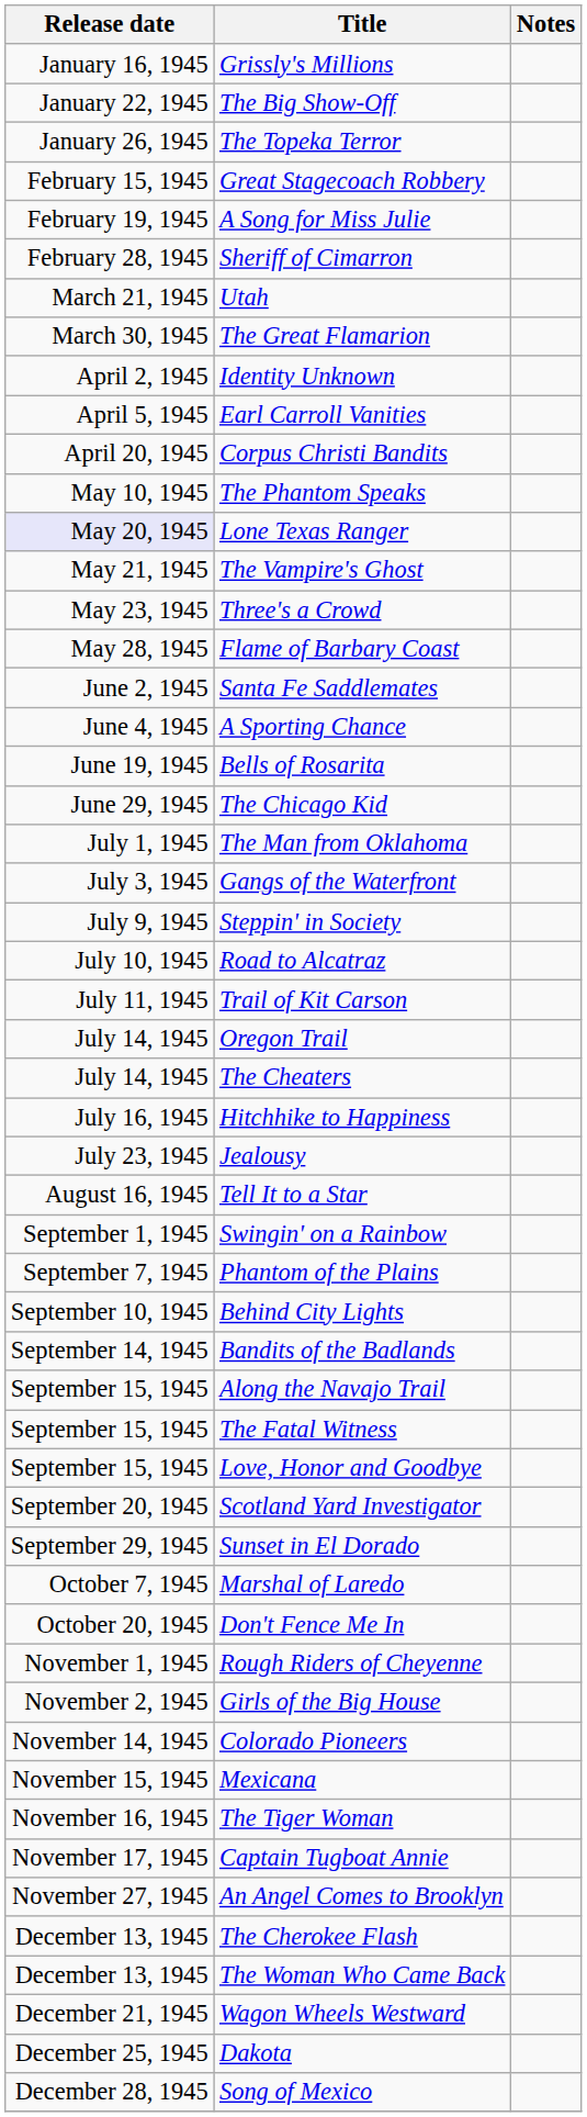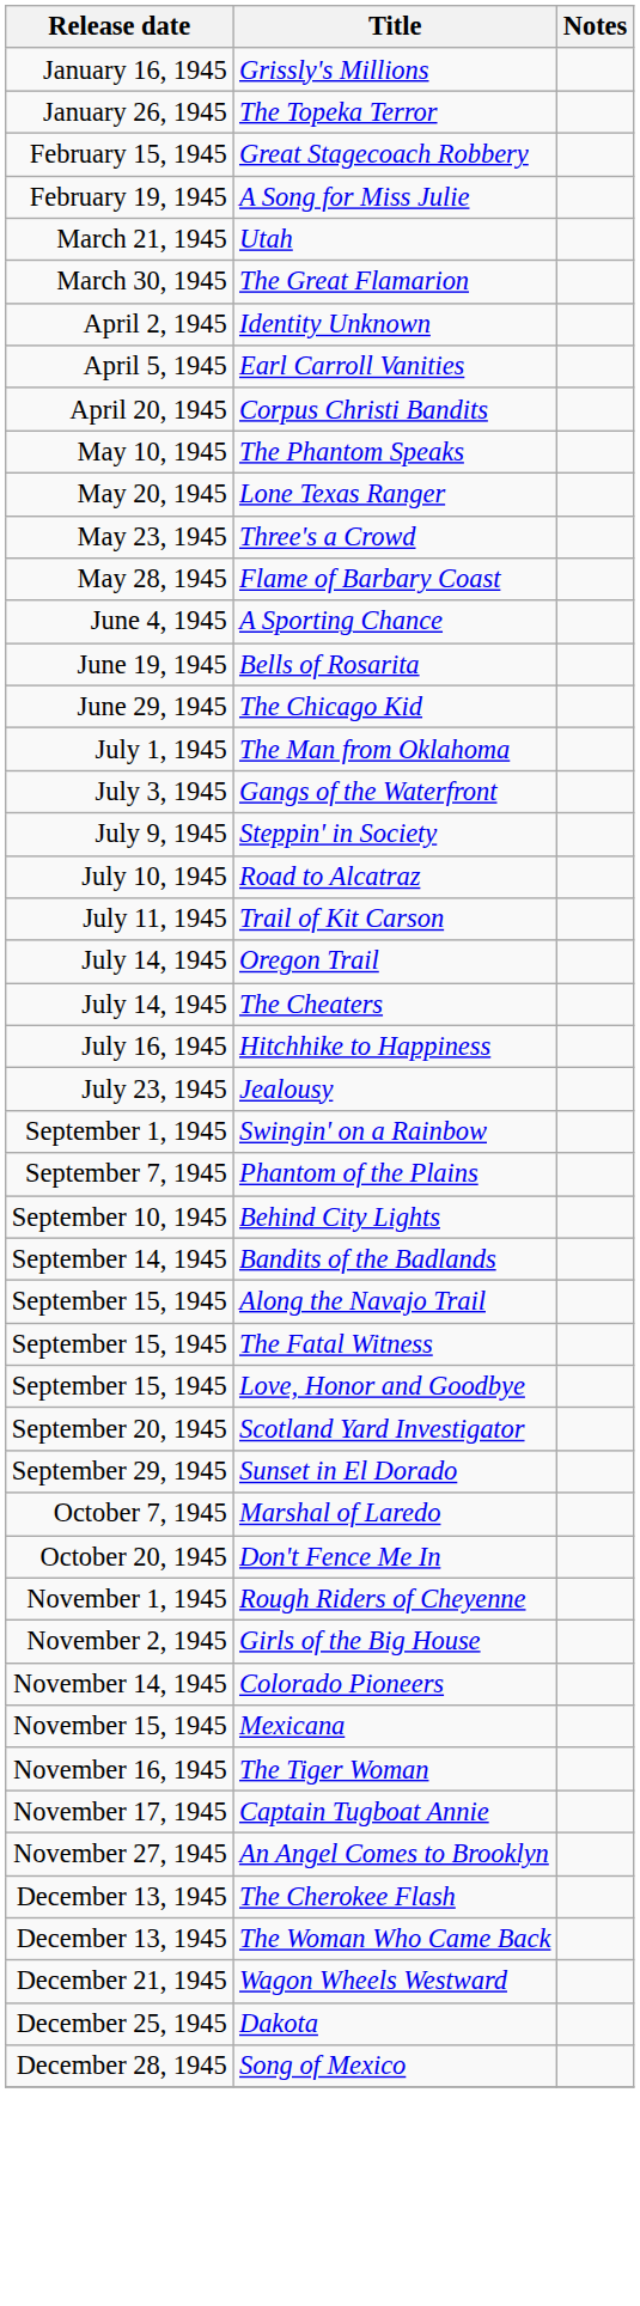 <table class="wikitable sortable">
 <tr>
 <th>Release date</th>
 <th>Title</th>
 <th>Notes</th>
 </tr>
 <tr>
 <td align="right">January 16, 1945</td>
 <td><em><a href='#'>Grissly's Millions</a></em></td>
-<td></td>
-</tr>
-<tr>
-<td align="right">January 22, 1945</td>
-<td><em><a href='#'>The Big Show-Off</a></em></td>
 <td></td>
 </tr>
 <tr>
 <td align="right">January 26, 1945</td>
 <td><em><a href='#'>The Topeka Terror</a></em></td>
 <td></td>
 </tr>
 <tr>
 <td align="right">February 15, 1945</td>
 <td><em><a href='#'>Great Stagecoach Robbery</a></em></td>
 <td></td>
 </tr>
 <tr>
 <td align="right">February 19, 1945</td>
 <td><em><a href='#'>A Song for Miss Julie</a></em></td>
-<td></td>
-</tr>
-<tr>
-<td align="right">February 28, 1945</td>
-<td><em><a href='#'>Sheriff of Cimarron</a></em></td>
 <td></td>
 </tr>
 <tr>
 <td align="right">March 21, 1945</td>
 <td><em><a href='#'>Utah</a></em></td>
 <td></td>
 </tr>
 <tr>
 <td align="right">March 30, 1945</td>
 <td><em><a href='#'>The Great Flamarion</a> </em></td>
 <td></td>
 </tr>
 <tr>
 <td align="right">April 2, 1945</td>
 <td><em><a href='#'>Identity Unknown</a></em></td>
 <td></td>
 </tr>
 <tr>
 <td align="right">April 5, 1945</td>
 <td><em><a href='#'>Earl Carroll Vanities</a></em></td>
 <td></td>
 </tr>
 <tr>
 <td align="right">April 20, 1945</td>
 <td><em><a href='#'>Corpus Christi Bandits</a></em></td>
 <td></td>
 </tr>
 <tr>
 <td align="right">May 10, 1945</td>
 <td><em><a href='#'>The Phantom Speaks</a></em></td>
 <td></td>
 </tr>
 <tr>
-<td align="right" style="background: lavender;">May 20, 1945</td>
+<td align="right">May 20, 1945</td>
 <td><em><a href='#'>Lone Texas Ranger</a></em></td>
-<td></td>
-</tr>
-<tr>
-<td align="right">May 21, 1945</td>
-<td><em><a href='#'>The Vampire's Ghost</a></em></td>
 <td></td>
 </tr>
 <tr>
 <td align="right">May 23, 1945</td>
 <td><em><a href='#'>Three's a Crowd</a></em></td>
 <td></td>
 </tr>
 <tr>
 <td align="right">May 28, 1945</td>
 <td><em><a href='#'>Flame of Barbary Coast</a></em></td>
-<td></td>
-</tr>
-<tr>
-<td align="right">June 2, 1945</td>
-<td><em><a href='#'>Santa Fe Saddlemates</a></em></td>
 <td></td>
 </tr>
 <tr>
 <td align="right">June 4, 1945</td>
 <td><em><a href='#'>A Sporting Chance</a></em></td>
 <td></td>
 </tr>
 <tr>
 <td align="right">June 19, 1945</td>
 <td><em><a href='#'>Bells of Rosarita</a></em></td>
 <td></td>
 </tr>
 <tr>
 <td align="right">June 29, 1945</td>
 <td><em><a href='#'>The Chicago Kid</a></em></td>
 <td></td>
 </tr>
 <tr>
 <td align="right">July 1, 1945</td>
 <td><em><a href='#'>The Man from Oklahoma</a></em></td>
 <td></td>
 </tr>
 <tr>
 <td align="right">July 3, 1945</td>
 <td><em><a href='#'>Gangs of the Waterfront</a></em></td>
 <td></td>
 </tr>
 <tr>
 <td align="right">July 9, 1945</td>
 <td><em><a href='#'>Steppin' in Society</a></em></td>
 <td></td>
 </tr>
 <tr>
 <td align="right">July 10, 1945</td>
 <td><em><a href='#'>Road to Alcatraz</a></em></td>
 <td></td>
 </tr>
 <tr>
 <td align="right">July 11, 1945</td>
 <td><em><a href='#'>Trail of Kit Carson</a></em></td>
 <td></td>
 </tr>
 <tr>
 <td align="right">July 14, 1945</td>
 <td><em><a href='#'>Oregon Trail</a></em></td>
 <td></td>
 </tr>
 <tr>
 <td align="right">July 14, 1945</td>
 <td><em><a href='#'>The Cheaters</a></em></td>
 <td></td>
 </tr>
 <tr>
 <td align="right">July 16, 1945</td>
 <td><em><a href='#'>Hitchhike to Happiness</a></em></td>
 <td></td>
 </tr>
 <tr>
 <td align="right">July 23, 1945</td>
 <td><em><a href='#'>Jealousy</a></em></td>
-<td></td>
-</tr>
-<tr>
-<td align="right">August 16, 1945</td>
-<td><em><a href='#'>Tell It to a Star</a></em></td>
 <td></td>
 </tr>
 <tr>
 <td align="right">September 1, 1945</td>
 <td><em><a href='#'>Swingin' on a Rainbow</a></em></td>
 <td></td>
 </tr>
 <tr>
 <td align="right">September 7, 1945</td>
 <td><em><a href='#'>Phantom of the Plains</a></em></td>
 <td></td>
 </tr>
 <tr>
 <td align="right">September 10, 1945</td>
 <td><em><a href='#'>Behind City Lights</a></em></td>
 <td></td>
 </tr>
 <tr>
 <td align="right">September 14, 1945</td>
 <td><em><a href='#'>Bandits of the Badlands</a></em></td>
 <td></td>
 </tr>
 <tr>
 <td align="right">September 15, 1945</td>
 <td><em><a href='#'>Along the Navajo Trail</a></em></td>
 <td></td>
 </tr>
 <tr>
 <td align="right">September 15, 1945</td>
 <td><em><a href='#'>The Fatal Witness</a></em></td>
 <td></td>
 </tr>
 <tr>
 <td align="right">September 15, 1945</td>
 <td><em><a href='#'>Love, Honor and Goodbye</a></em></td>
 <td></td>
 </tr>
 <tr>
 <td align="right">September 20, 1945</td>
 <td><em><a href='#'>Scotland Yard Investigator</a></em></td>
 <td></td>
 </tr>
 <tr>
 <td align="right">September 29, 1945</td>
 <td><em><a href='#'>Sunset in El Dorado</a></em></td>
 <td></td>
 </tr>
 <tr>
 <td align="right">October 7, 1945</td>
 <td><em><a href='#'>Marshal of Laredo</a></em></td>
 <td></td>
 </tr>
 <tr>
 <td align="right">October 20, 1945</td>
 <td><em><a href='#'>Don't Fence Me In</a></em></td>
 <td></td>
 </tr>
 <tr>
 <td align="right">November 1, 1945</td>
 <td><em><a href='#'>Rough Riders of Cheyenne</a></em></td>
 <td></td>
 </tr>
 <tr>
 <td align="right">November 2, 1945</td>
 <td><em><a href='#'>Girls of the Big House</a></em></td>
 <td></td>
 </tr>
 <tr>
 <td align="right">November 14, 1945</td>
 <td><em><a href='#'>Colorado Pioneers</a></em></td>
 <td></td>
 </tr>
 <tr>
 <td align="right">November 15, 1945</td>
 <td><em><a href='#'>Mexicana</a></em></td>
 <td></td>
 </tr>
 <tr>
 <td align="right">November 16, 1945</td>
 <td><em><a href='#'>The Tiger Woman</a></em></td>
 <td></td>
 </tr>
 <tr>
 <td align="right">November 17, 1945</td>
 <td><em><a href='#'>Captain Tugboat Annie</a></em></td>
 <td></td>
 </tr>
 <tr>
 <td align="right">November 27, 1945</td>
 <td><em><a href='#'>An Angel Comes to Brooklyn</a></em></td>
 <td></td>
 </tr>
 <tr>
 <td align="right">December 13, 1945</td>
 <td><em><a href='#'>The Cherokee Flash</a></em></td>
 <td></td>
 </tr>
 <tr>
 <td align="right">December 13, 1945</td>
 <td><em><a href='#'>The Woman Who Came Back</a></em></td>
 <td></td>
 </tr>
 <tr>
 <td align="right">December 21, 1945</td>
 <td><em><a href='#'>Wagon Wheels Westward</a></em></td>
 <td></td>
 </tr>
 <tr>
 <td align="right">December 25, 1945</td>
 <td><em><a href='#'>Dakota</a></em></td>
 <td></td>
 </tr>
 <tr>
 <td align="right">December 28, 1945</td>
 <td><em><a href='#'>Song of Mexico</a></em></td>
 <td></td>
 </tr>
 <tr>
 </tr>
 </table>
